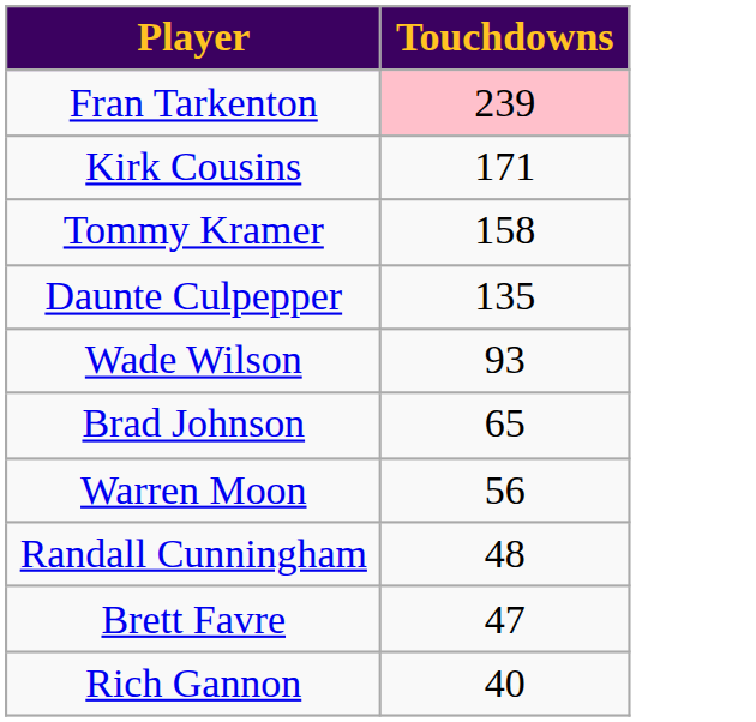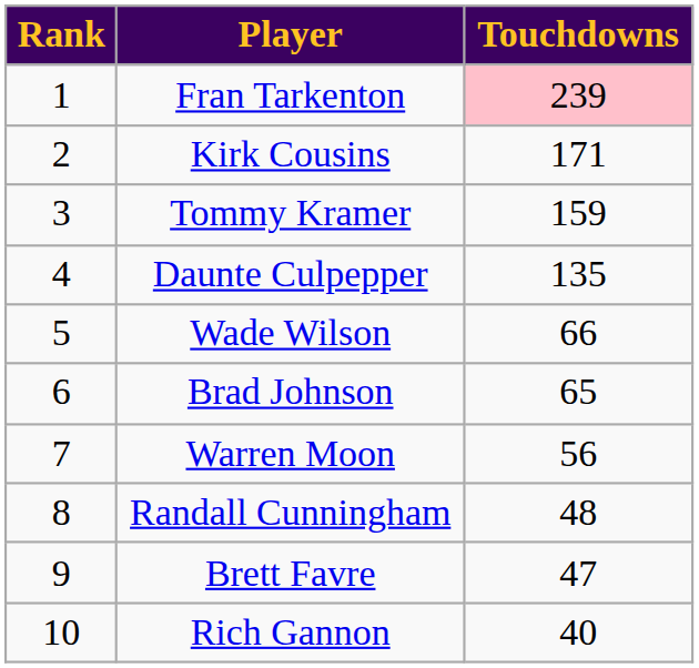 <table class="wikitable" style="text-align:center">
 <tr>
+<th width=40px style="background:#3b0160;color:#ffc322">Rank</th>
 <th width=140px style="background:#3b0160;color:#ffc322">Player</th>
 <th width=90px style="background:#3b0160;color:#ffc322">Touchdowns</th>
 </tr>
 <tr>
+<td>1</td>
 <td><a href='#'>Fran Tarkenton</a></td>
 <td style="background: pink;">239</td>
 </tr>
 <tr>
+<td>2</td>
 <td><a href='#'>Kirk Cousins</a></td>
 <td>171</td>
 </tr>
 <tr>
+<td>3</td>
 <td><a href='#'>Tommy Kramer</a></td>
-<td>158</td>
+<td>159</td>
 </tr>
 <tr>
+<td>4</td>
 <td><a href='#'>Daunte Culpepper</a></td>
 <td>135</td>
 </tr>
 <tr>
+<td>5</td>
 <td><a href='#'>Wade Wilson</a></td>
-<td>93</td>
+<td>66</td>
 </tr>
 <tr>
+<td>6</td>
 <td><a href='#'>Brad Johnson</a></td>
 <td>65</td>
 </tr>
 <tr>
+<td>7</td>
 <td><a href='#'>Warren Moon</a></td>
 <td>56</td>
 </tr>
 <tr>
+<td>8</td>
 <td><a href='#'>Randall Cunningham</a></td>
 <td>48</td>
 </tr>
 <tr>
+<td>9</td>
 <td><a href='#'>Brett Favre</a></td>
 <td>47</td>
 </tr>
 <tr>
+<td>10</td>
 <td><a href='#'>Rich Gannon</a></td>
 <td>40</td>
 </tr>
 </table>
